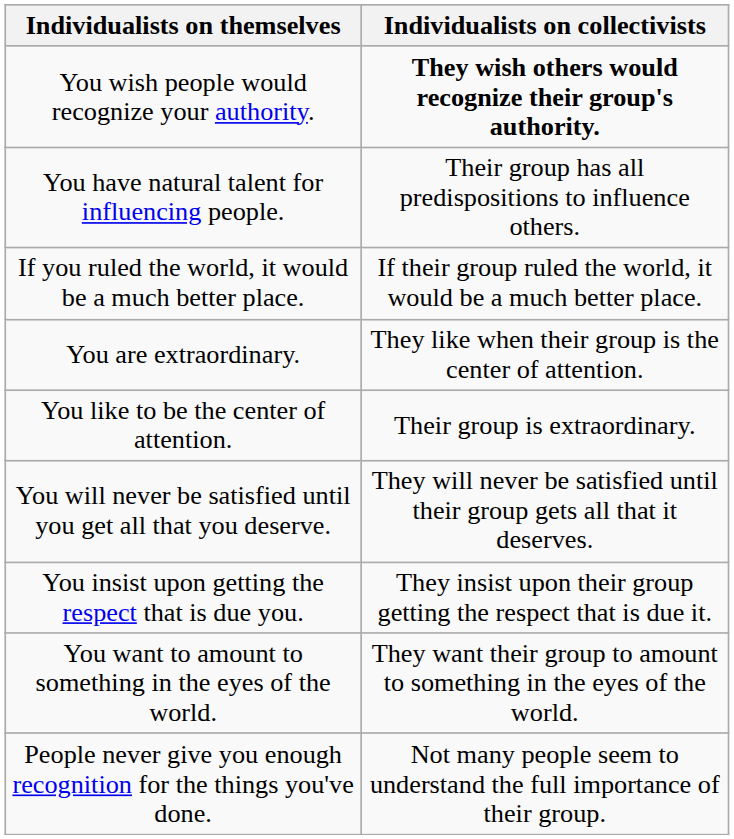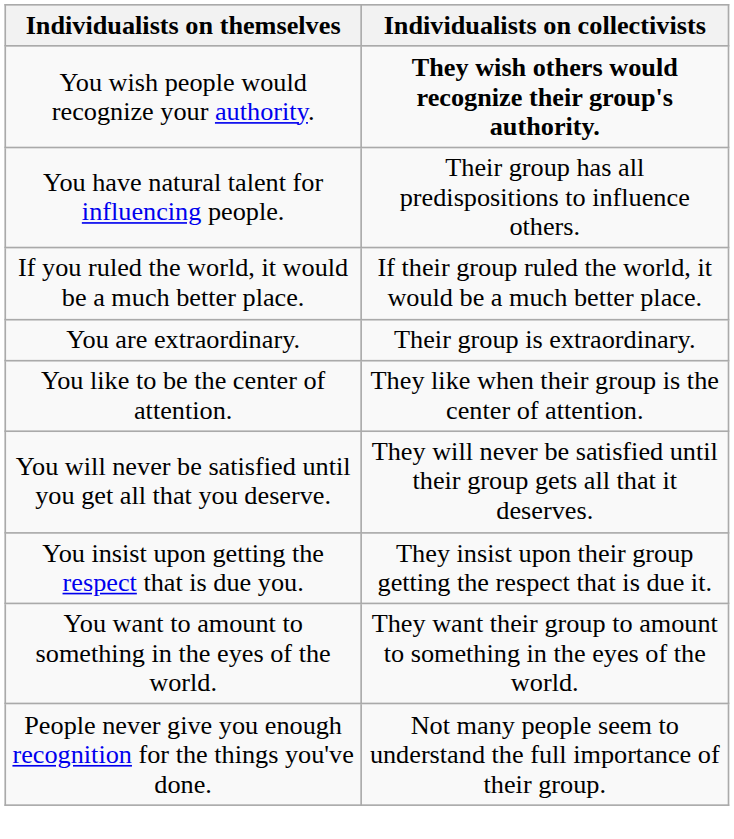 <table class="wikitable" style="text-align:center; width:50%; margin:auto">
 <tr>
 <th scope="col">Individualists on themselves</th>
 <th scope="col">Individualists on collectivists</th>
 </tr>
 <tr>
 <td>You wish people would recognize your <a href='#'>authority</a>.</td>
 <td><strong>They wish others would recognize their group's authority.</strong></td>
 </tr>
 <tr>
 <td>You have natural talent for <a href='#'>influencing</a> people.</td>
 <td>Their group has all predispositions to influence others.</td>
 </tr>
 <tr>
 <td>If you ruled the world, it would be a much better place.</td>
 <td>If their group ruled the world, it would be a much better place.</td>
 </tr>
 <tr>
 <td>You are extraordinary.</td>
-<td>They like when their group is the center of attention.</td>
+<td>Their group is extraordinary.</td>
 </tr>
 <tr>
 <td>You like to be the center of attention.</td>
-<td>Their group is extraordinary.</td>
+<td>They like when their group is the center of attention.</td>
 </tr>
 <tr>
 <td>You will never be satisfied until you get all that you deserve.</td>
 <td>They will never be satisfied until their group gets all that it deserves.</td>
 </tr>
 <tr>
 <td>You insist upon getting the <a href='#'>respect</a> that is due you.</td>
 <td>They insist upon their group getting the respect that is due it.</td>
 </tr>
 <tr>
 <td>You want to amount to something in the eyes of the world.</td>
 <td>They want their group to amount to something in the eyes of the world.</td>
 </tr>
 <tr>
 <td>People never give you enough <a href='#'>recognition</a> for the things you've done.</td>
 <td>Not many people seem to understand the full importance of their group.</td>
 </tr>
 </table>
